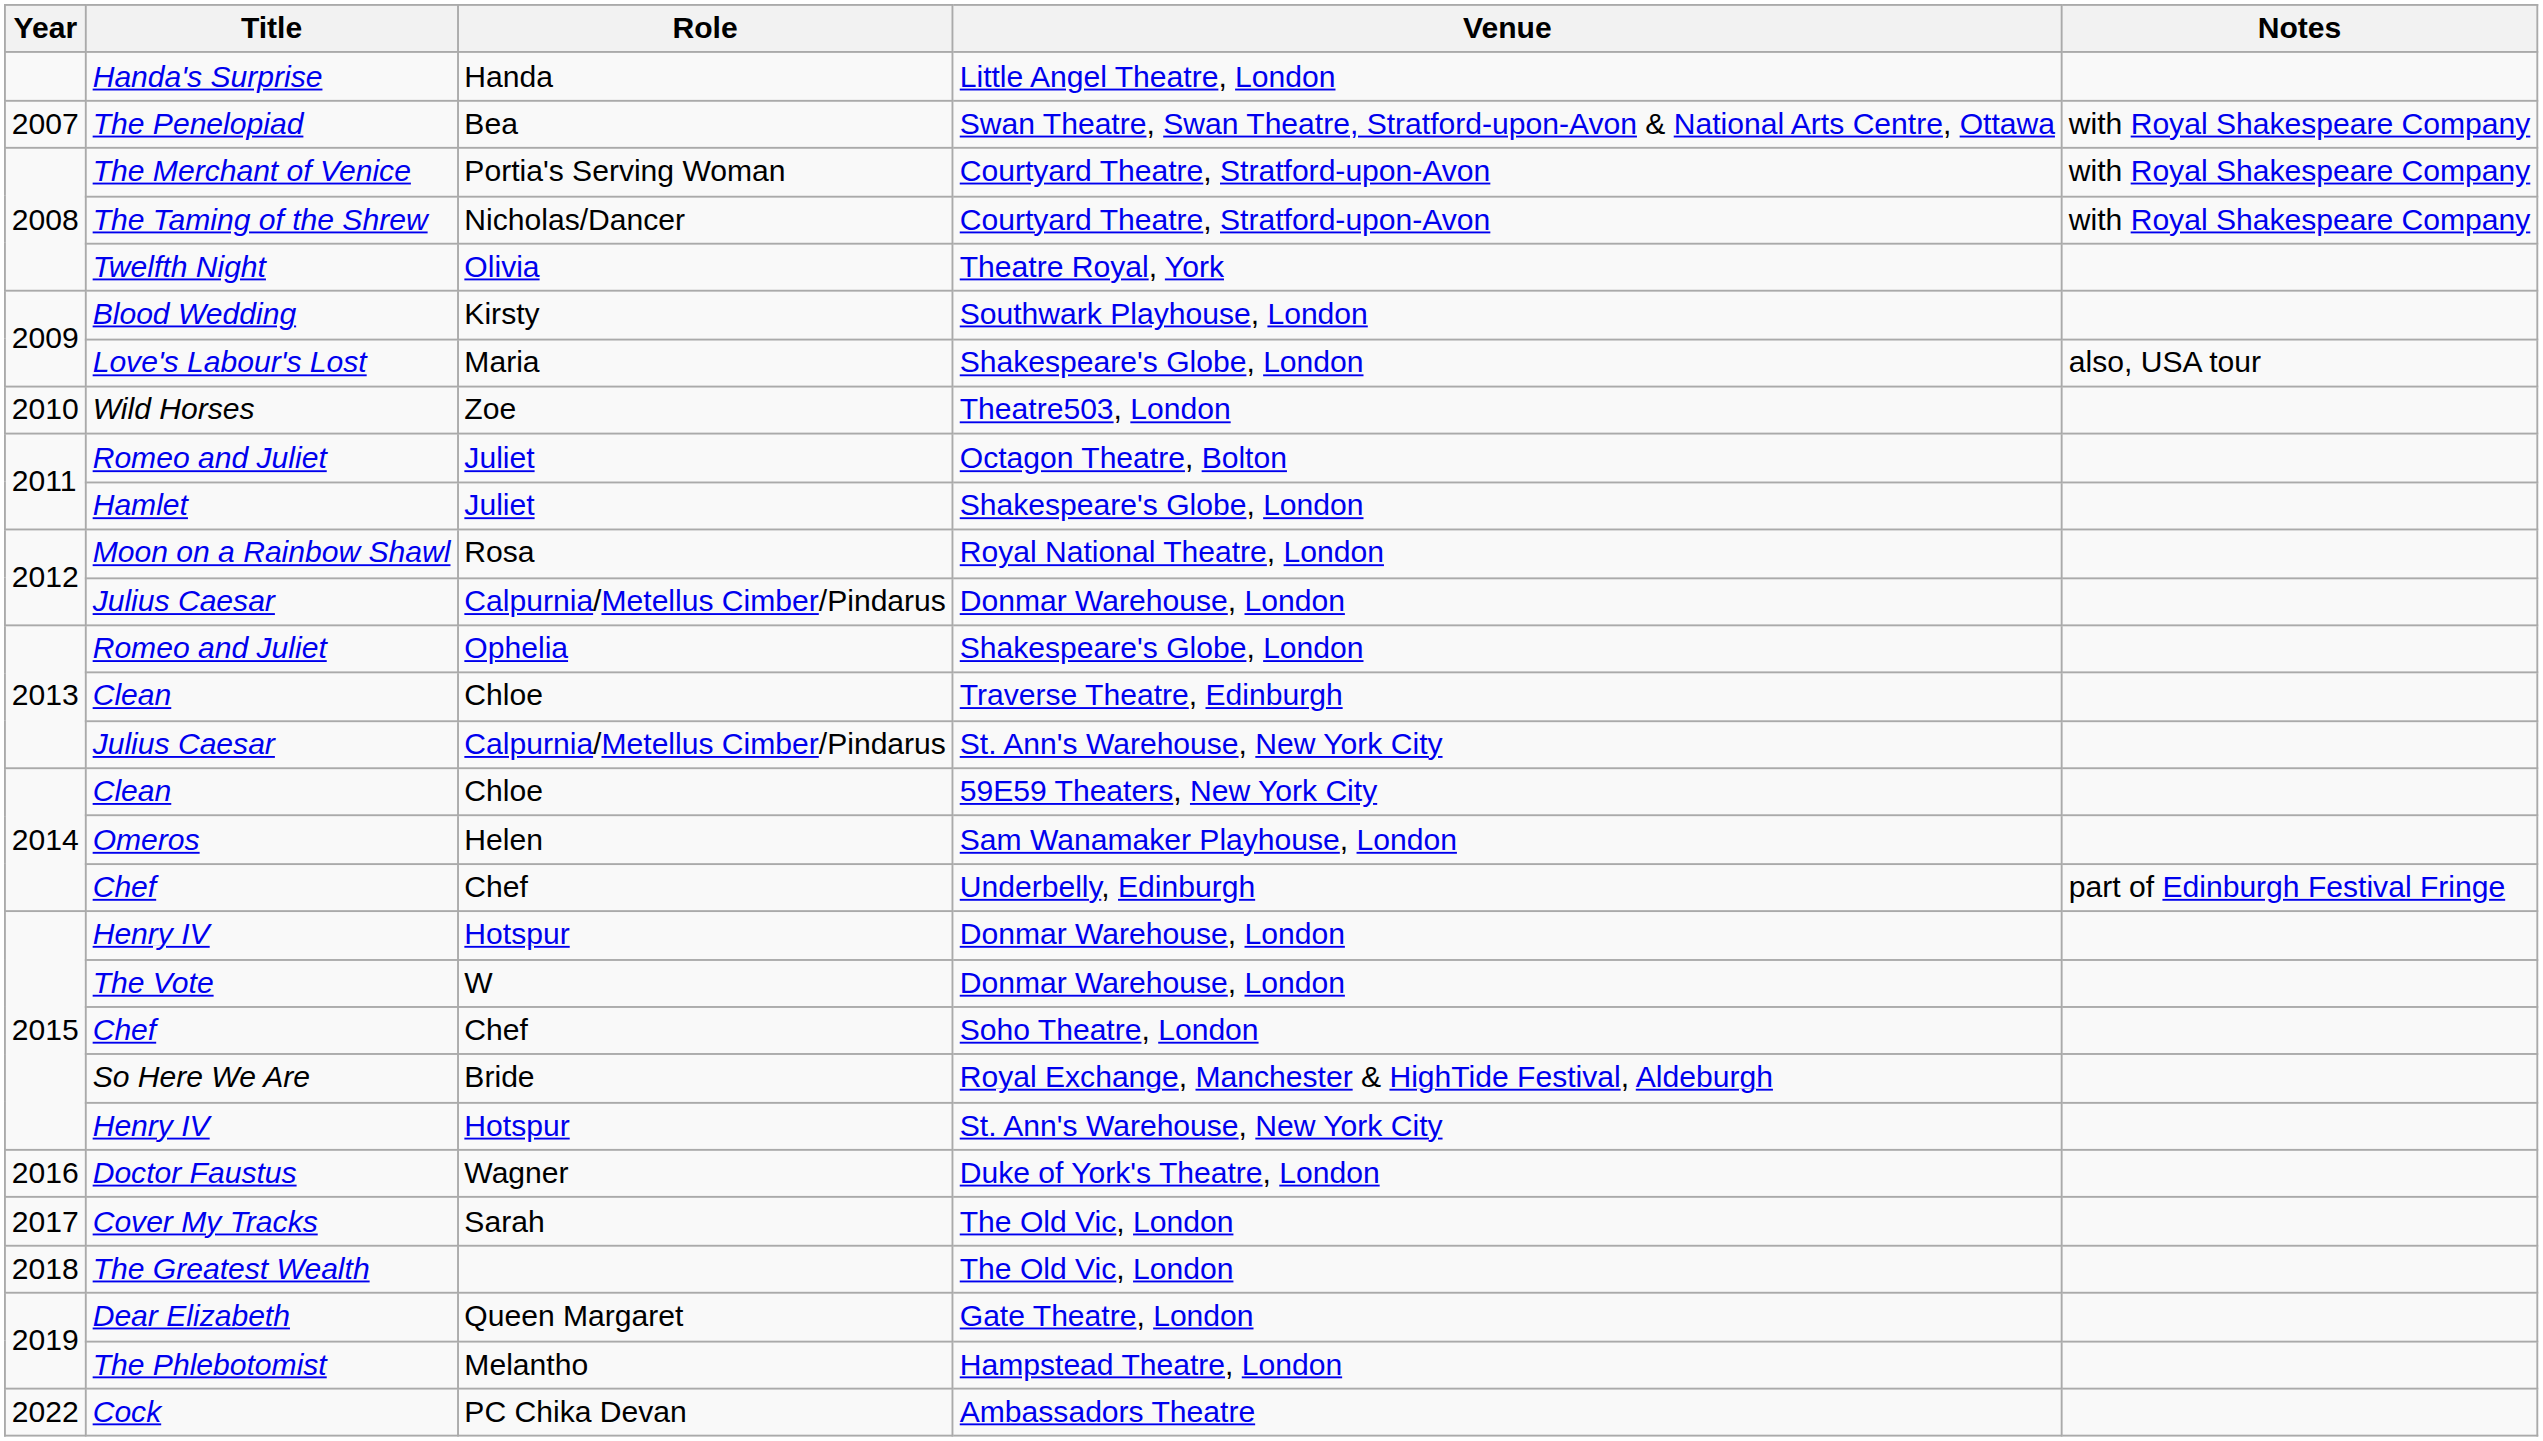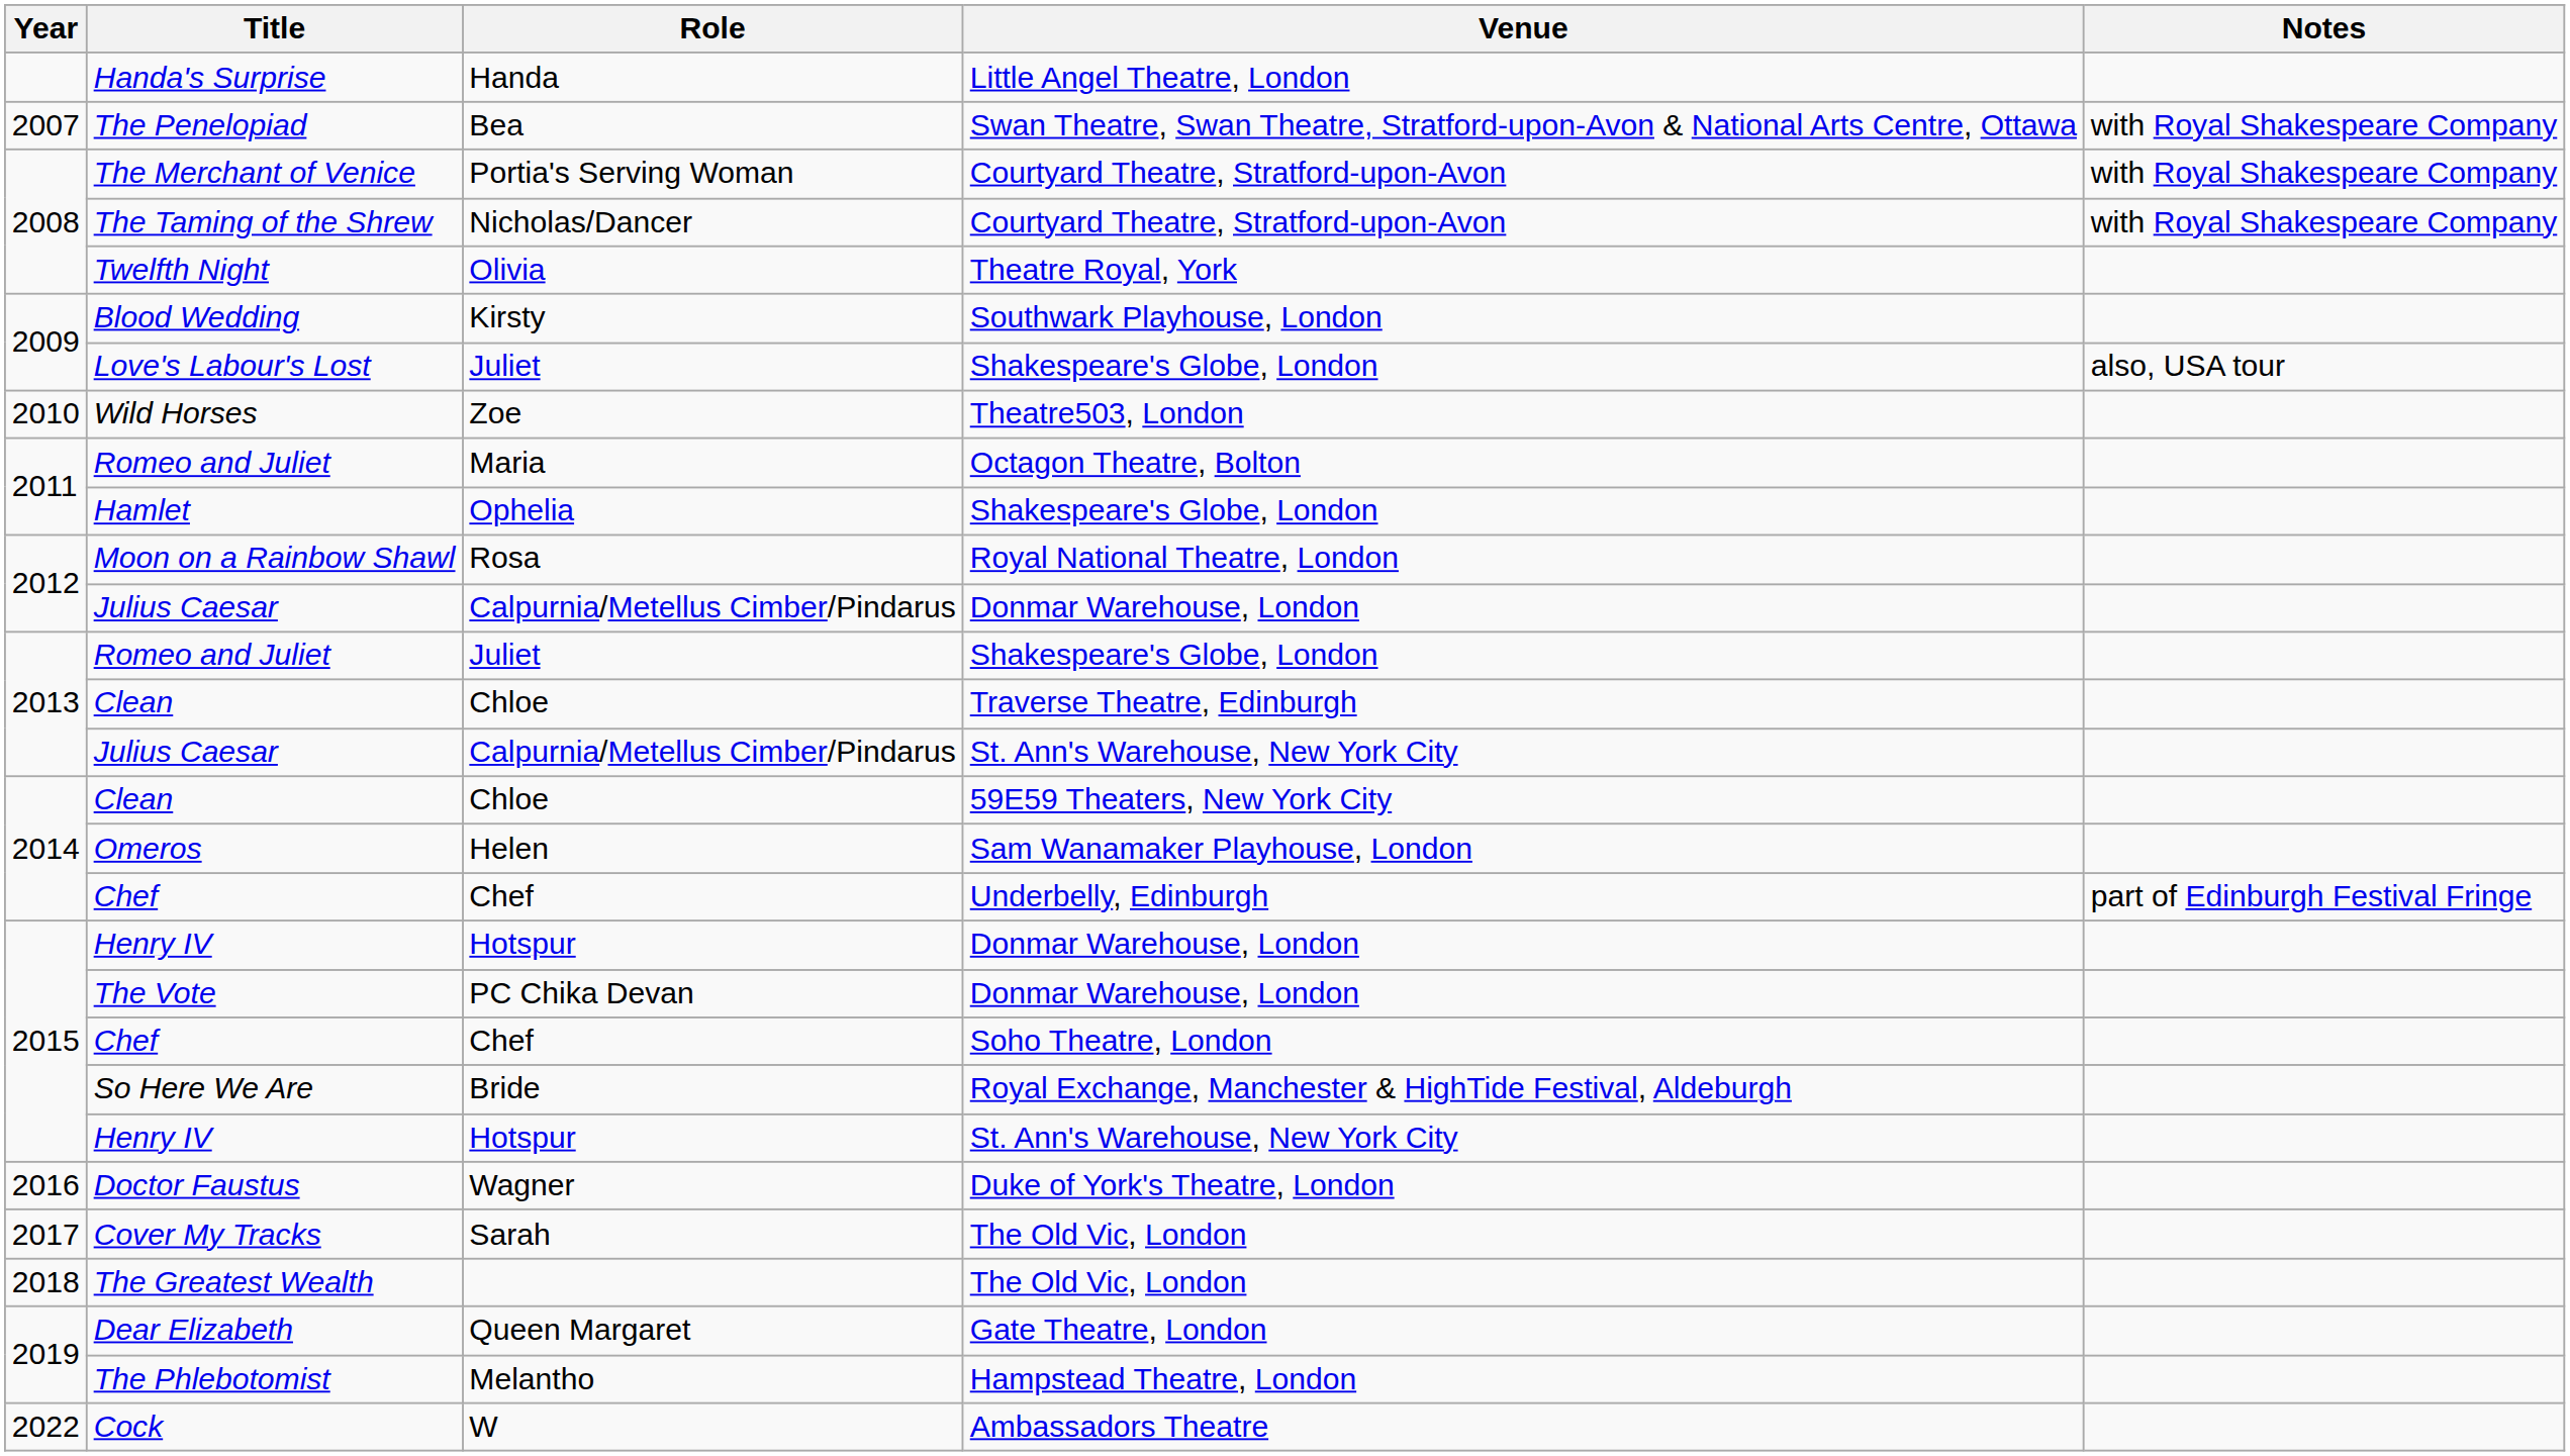 <table class="wikitable sortable">
 <tr>
 <th>Year</th>
 <th>Title</th>
 <th>Role</th>
 <th>Venue</th>
 <th>Notes</th>
 </tr>
 <tr>
 <td></td>
 <td><em><a href='#'>Handa's Surprise</a></em></td>
 <td>Handa</td>
 <td><a href='#'>Little Angel Theatre</a>, <a href='#'>London</a></td>
 <td></td>
 </tr>
 <tr>
 <td>2007</td>
 <td><em><a href='#'>The Penelopiad</a></em></td>
 <td>Bea</td>
 <td><a href='#'>Swan Theatre</a>, <a href='#'>Swan Theatre, Stratford-upon-Avon</a> & <a href='#'>National Arts Centre</a>, <a href='#'>Ottawa</a></td>
 <td>with <a href='#'>Royal Shakespeare Company</a></td>
 </tr>
 <tr>
 <td rowspan="3">2008</td>
 <td><em><a href='#'>The Merchant of Venice</a></em></td>
 <td>Portia's Serving Woman</td>
 <td><a href='#'>Courtyard Theatre</a>, <a href='#'>Stratford-upon-Avon</a></td>
 <td>with <a href='#'>Royal Shakespeare Company</a></td>
 </tr>
 <tr>
 <td><em><a href='#'>The Taming of the Shrew</a></em></td>
 <td>Nicholas/Dancer</td>
 <td><a href='#'>Courtyard Theatre</a>, <a href='#'>Stratford-upon-Avon</a></td>
 <td>with <a href='#'>Royal Shakespeare Company</a></td>
 </tr>
 <tr>
 <td><em><a href='#'>Twelfth Night</a></em></td>
 <td><a href='#'>Olivia</a></td>
 <td><a href='#'>Theatre Royal</a>, <a href='#'>York</a></td>
 <td></td>
 </tr>
 <tr>
 <td rowspan="2">2009</td>
 <td><em><a href='#'>Blood Wedding</a></em></td>
 <td>Kirsty</td>
 <td><a href='#'>Southwark Playhouse</a>, <a href='#'>London</a></td>
 <td></td>
 </tr>
 <tr>
 <td><em><a href='#'>Love's Labour's Lost</a></em></td>
-<td>Maria</td>
+<td><a href='#'>Juliet</a></td>
 <td><a href='#'>Shakespeare's Globe</a>, <a href='#'>London</a></td>
 <td>also, USA tour</td>
 </tr>
 <tr>
 <td>2010</td>
 <td><em>Wild Horses</em></td>
 <td>Zoe</td>
 <td><a href='#'>Theatre503</a>, <a href='#'>London</a></td>
 <td></td>
 </tr>
 <tr>
 <td rowspan="2">2011</td>
 <td><em><a href='#'>Romeo and Juliet</a></em></td>
-<td><a href='#'>Juliet</a></td>
+<td>Maria</td>
 <td><a href='#'>Octagon Theatre</a>, <a href='#'>Bolton</a></td>
 <td></td>
 </tr>
 <tr>
 <td><em><a href='#'>Hamlet</a></em></td>
-<td><a href='#'>Juliet</a></td>
+<td><a href='#'>Ophelia</a></td>
 <td><a href='#'>Shakespeare's Globe</a>, <a href='#'>London</a></td>
 <td></td>
 </tr>
 <tr>
 <td rowspan="2">2012</td>
 <td><em><a href='#'>Moon on a Rainbow Shawl</a></em></td>
 <td>Rosa</td>
 <td><a href='#'>Royal National Theatre</a>, <a href='#'>London</a></td>
 <td></td>
 </tr>
 <tr>
 <td><em><a href='#'>Julius Caesar</a></em></td>
 <td><a href='#'>Calpurnia</a>/<a href='#'>Metellus Cimber</a>/Pindarus</td>
 <td><a href='#'>Donmar Warehouse</a>, <a href='#'>London</a></td>
 <td></td>
 </tr>
 <tr>
 <td rowspan="3">2013</td>
 <td><em><a href='#'>Romeo and Juliet</a></em></td>
-<td><a href='#'>Ophelia</a></td>
+<td><a href='#'>Juliet</a></td>
 <td><a href='#'>Shakespeare's Globe</a>, <a href='#'>London</a></td>
 <td></td>
 </tr>
 <tr>
 <td><em><a href='#'>Clean</a></em></td>
 <td>Chloe</td>
 <td><a href='#'>Traverse Theatre</a>, <a href='#'>Edinburgh</a></td>
 <td></td>
 </tr>
 <tr>
 <td><em><a href='#'>Julius Caesar</a></em></td>
 <td><a href='#'>Calpurnia</a>/<a href='#'>Metellus Cimber</a>/Pindarus</td>
 <td><a href='#'>St. Ann's Warehouse</a>, <a href='#'>New York City</a></td>
 <td></td>
 </tr>
 <tr>
 <td rowspan="3">2014</td>
 <td><em><a href='#'>Clean</a></em></td>
 <td>Chloe</td>
 <td><a href='#'>59E59 Theaters</a>, <a href='#'>New York City</a></td>
 <td></td>
 </tr>
 <tr>
 <td><em><a href='#'>Omeros</a></em></td>
 <td>Helen</td>
 <td><a href='#'>Sam Wanamaker Playhouse</a>, <a href='#'>London</a></td>
 <td></td>
 </tr>
 <tr>
 <td><em><a href='#'>Chef</a></em></td>
 <td>Chef</td>
 <td><a href='#'>Underbelly</a>, <a href='#'>Edinburgh</a></td>
 <td>part of <a href='#'>Edinburgh Festival Fringe</a></td>
 </tr>
 <tr>
 <td rowspan="5">2015</td>
 <td><em><a href='#'>Henry IV</a></em></td>
 <td><a href='#'>Hotspur</a></td>
 <td><a href='#'>Donmar Warehouse</a>, <a href='#'>London</a></td>
 <td></td>
 </tr>
 <tr>
 <td><em><a href='#'>The Vote</a></em></td>
-<td>W</td>
+<td>PC Chika Devan</td>
 <td><a href='#'>Donmar Warehouse</a>, <a href='#'>London</a></td>
 <td></td>
 </tr>
 <tr>
 <td><em><a href='#'>Chef</a></em></td>
 <td>Chef</td>
 <td><a href='#'>Soho Theatre</a>, <a href='#'>London</a></td>
 <td></td>
 </tr>
 <tr>
 <td><em>So Here We Are</em></td>
 <td>Bride</td>
 <td><a href='#'>Royal Exchange</a>, <a href='#'>Manchester</a> & <a href='#'>HighTide Festival</a>, <a href='#'>Aldeburgh</a></td>
 <td></td>
 </tr>
 <tr>
 <td><em><a href='#'>Henry IV</a></em></td>
 <td><a href='#'>Hotspur</a></td>
 <td><a href='#'>St. Ann's Warehouse</a>, <a href='#'>New York City</a></td>
 <td></td>
 </tr>
 <tr>
 <td>2016</td>
 <td><em><a href='#'>Doctor Faustus</a></em></td>
 <td>Wagner</td>
 <td><a href='#'>Duke of York's Theatre</a>, <a href='#'>London</a></td>
 <td></td>
 </tr>
 <tr>
 <td>2017</td>
 <td><em><a href='#'>Cover My Tracks</a></em></td>
 <td>Sarah</td>
 <td><a href='#'>The Old Vic</a>, <a href='#'>London</a></td>
 <td></td>
 </tr>
 <tr>
 <td>2018</td>
 <td><em><a href='#'>The Greatest Wealth</a></em></td>
 <td></td>
 <td><a href='#'>The Old Vic</a>, <a href='#'>London</a></td>
 <td></td>
 </tr>
 <tr>
 <td rowspan="2">2019</td>
 <td><em><a href='#'>Dear Elizabeth</a></em></td>
 <td>Queen Margaret</td>
 <td><a href='#'>Gate Theatre</a>, <a href='#'>London</a></td>
 <td></td>
 </tr>
 <tr>
 <td><em><a href='#'>The Phlebotomist</a></em></td>
 <td>Melantho</td>
 <td><a href='#'>Hampstead Theatre</a>, <a href='#'>London</a></td>
 <td></td>
 </tr>
 <tr>
 <td>2022</td>
 <td><em><a href='#'>Cock</a></em></td>
-<td>PC Chika Devan</td>
+<td>W</td>
 <td><a href='#'>Ambassadors Theatre</a></td>
 </tr>
 </table>
